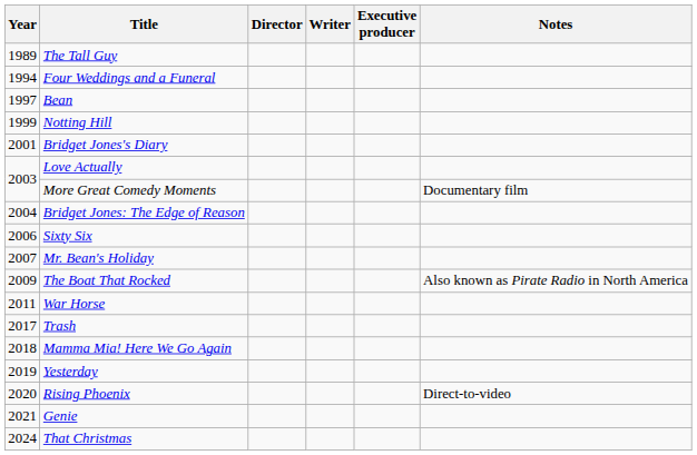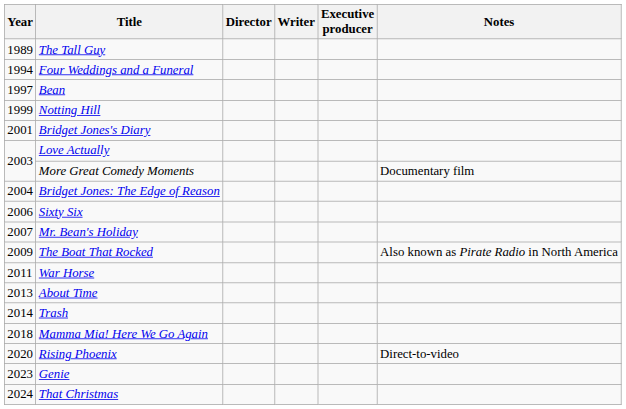 <table class="wikitable">
 <tr>
 <th>Year</th>
 <th>Title</th>
 <th>Director</th>
 <th>Writer</th>
 <th>Executive<br>producer</th>
 <th>Notes</th>
 </tr>
 <tr>
 <td>1989</td>
 <td><em><a href='#'>The Tall Guy</a></em></td>
 <td></td>
 <td></td>
 <td></td>
 <td></td>
 </tr>
 <tr>
 <td>1994</td>
 <td><em><a href='#'>Four Weddings and a Funeral</a></em></td>
 <td></td>
 <td></td>
 <td></td>
 <td></td>
 </tr>
 <tr>
 <td>1997</td>
 <td><em><a href='#'>Bean</a></em></td>
 <td></td>
 <td></td>
 <td></td>
 <td></td>
 </tr>
 <tr>
 <td>1999</td>
 <td><em><a href='#'>Notting Hill</a></em></td>
 <td></td>
 <td></td>
 <td></td>
 <td></td>
 </tr>
 <tr>
 <td>2001</td>
 <td><em><a href='#'>Bridget Jones's Diary</a></em></td>
 <td></td>
 <td></td>
 <td></td>
 <td></td>
 </tr>
 <tr>
 <td rowspan=2>2003</td>
 <td><em><a href='#'>Love Actually</a></em></td>
 <td></td>
 <td></td>
 <td></td>
 <td></td>
 </tr>
 <tr>
 <td><em>More Great Comedy Moments</em></td>
 <td></td>
 <td></td>
 <td></td>
 <td>Documentary film</td>
 </tr>
 <tr>
 <td>2004</td>
 <td><em><a href='#'>Bridget Jones: The Edge of Reason</a></em></td>
 <td></td>
 <td></td>
 <td></td>
 <td></td>
 </tr>
 <tr>
 <td>2006</td>
 <td><em><a href='#'>Sixty Six</a></em></td>
 <td></td>
 <td></td>
 <td></td>
 <td></td>
 </tr>
 <tr>
 <td>2007</td>
 <td><em><a href='#'>Mr. Bean's Holiday</a></em></td>
 <td></td>
 <td></td>
 <td></td>
 <td></td>
 </tr>
 <tr>
 <td>2009</td>
 <td><em><a href='#'>The Boat That Rocked</a></em></td>
 <td></td>
 <td></td>
 <td></td>
 <td>Also known as <em>Pirate Radio</em> in North America</td>
 </tr>
 <tr>
 <td>2011</td>
 <td><em><a href='#'>War Horse</a></em></td>
 <td></td>
 <td></td>
 <td></td>
 <td></td>
 </tr>
 <tr>
-<td>2017</td>
+<td>2013</td>
+<td><em><a href='#'>About Time</a></em></td>
+<td></td>
+<td></td>
+<td></td>
+<td></td>
+</tr>
+<tr>
+<td>2014</td>
 <td><em><a href='#'>Trash</a></em></td>
 <td></td>
 <td></td>
 <td></td>
 <td></td>
 </tr>
 <tr>
 <td>2018</td>
 <td><em><a href='#'>Mamma Mia! Here We Go Again</a></em></td>
 <td></td>
 <td></td>
 <td></td>
 <td></td>
 </tr>
 <tr>
-<td>2019</td>
-<td><em><a href='#'>Yesterday</a></em></td>
-<td></td>
-<td></td>
-<td></td>
-<td></td>
-</tr>
-<tr>
 <td>2020</td>
 <td><em><a href='#'>Rising Phoenix</a></em></td>
 <td></td>
 <td></td>
 <td></td>
 <td>Direct-to-video</td>
 </tr>
 <tr>
-<td>2021</td>
+<td>2023</td>
 <td><em><a href='#'>Genie</a></em></td>
 <td></td>
 <td></td>
 <td></td>
 <td></td>
 </tr>
 <tr>
 <td>2024</td>
 <td><em><a href='#'>That Christmas</a></em></td>
 <td></td>
 <td></td>
 <td></td>
 <td></td>
 </tr>
 </table>
